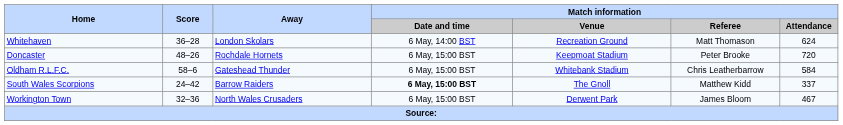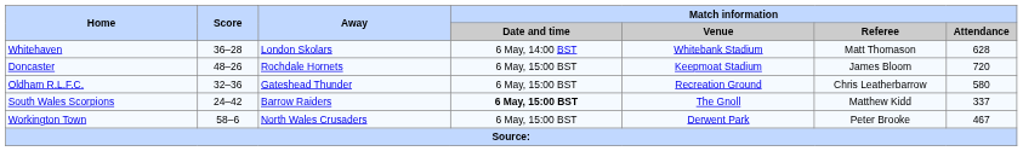 <table border=1 style="border-collapse:collapse; font-size:80%; text-align:center;" cellpadding=3 cellspacing=0 width=100%>
 <tr bgcolor=#C1D8FF>
 <th rowspan=2 width=19%>Home</th>
 <th rowspan=2 width=6%>Score</th>
 <th rowspan=2 width=19%>Away</th>
 <th colspan=6>Match information</th>
 </tr>
 <tr bgcolor=#CCCCCC>
 <th width=17%>Date and time</th>
 <th width=19%>Venue</th>
 <th width=13%>Referee</th>
 <th width=7%>Attendance</th>
 </tr>
 <tr bgcolor=#F5FAFF>
 <td align=left> <a href='#'>Whitehaven</a></td>
 <td>36–28</td>
 <td align=left> <a href='#'>London Skolars</a></td>
 <td>6 May, 14:00 <a href='#'>BST</a></td>
-<td><a href='#'>Recreation Ground</a></td>
+<td><a href='#'>Whitebank Stadium</a></td>
 <td>Matt Thomason</td>
-<td>624</td>
+<td>628</td>
 </tr>
 <tr bgcolor=#F5FAFF>
 <td align=left> <a href='#'>Doncaster</a></td>
 <td>48–26</td>
 <td align=left> <a href='#'>Rochdale Hornets</a></td>
 <td>6 May, 15:00 BST</td>
 <td><a href='#'>Keepmoat Stadium</a></td>
-<td>Peter Brooke</td>
+<td>James Bloom</td>
 <td>720</td>
 </tr>
 <tr bgcolor=#F5FAFF>
 <td align=left> <a href='#'>Oldham R.L.F.C.</a></td>
-<td>58–6</td>
+<td>32–36</td>
 <td align=left> <a href='#'>Gateshead Thunder</a></td>
 <td>6 May, 15:00 BST</td>
-<td><a href='#'>Whitebank Stadium</a></td>
+<td><a href='#'>Recreation Ground</a></td>
 <td>Chris Leatherbarrow</td>
-<td>584</td>
+<td>580</td>
 </tr>
 <tr bgcolor=#F5FAFF>
 <td align=left> <a href='#'>South Wales Scorpions</a></td>
 <td>24–42</td>
 <td align=left> <a href='#'>Barrow Raiders</a></td>
 <td><strong>6 May, 15:00 BST</strong></td>
 <td><a href='#'>The Gnoll</a></td>
 <td>Matthew Kidd</td>
 <td>337</td>
 </tr>
 <tr bgcolor=#F5FAFF>
 <td align=left> <a href='#'>Workington Town</a></td>
-<td>32–36</td>
+<td>58–6</td>
 <td align=left> <a href='#'>North Wales Crusaders</a></td>
 <td>6 May, 15:00 BST</td>
 <td><a href='#'>Derwent Park</a></td>
-<td>James Bloom</td>
+<td>Peter Brooke</td>
 <td>467</td>
 </tr>
 <tr bgcolor=#C1D8FF>
 <th colspan=12>Source:</th>
 </tr>
 </table>
